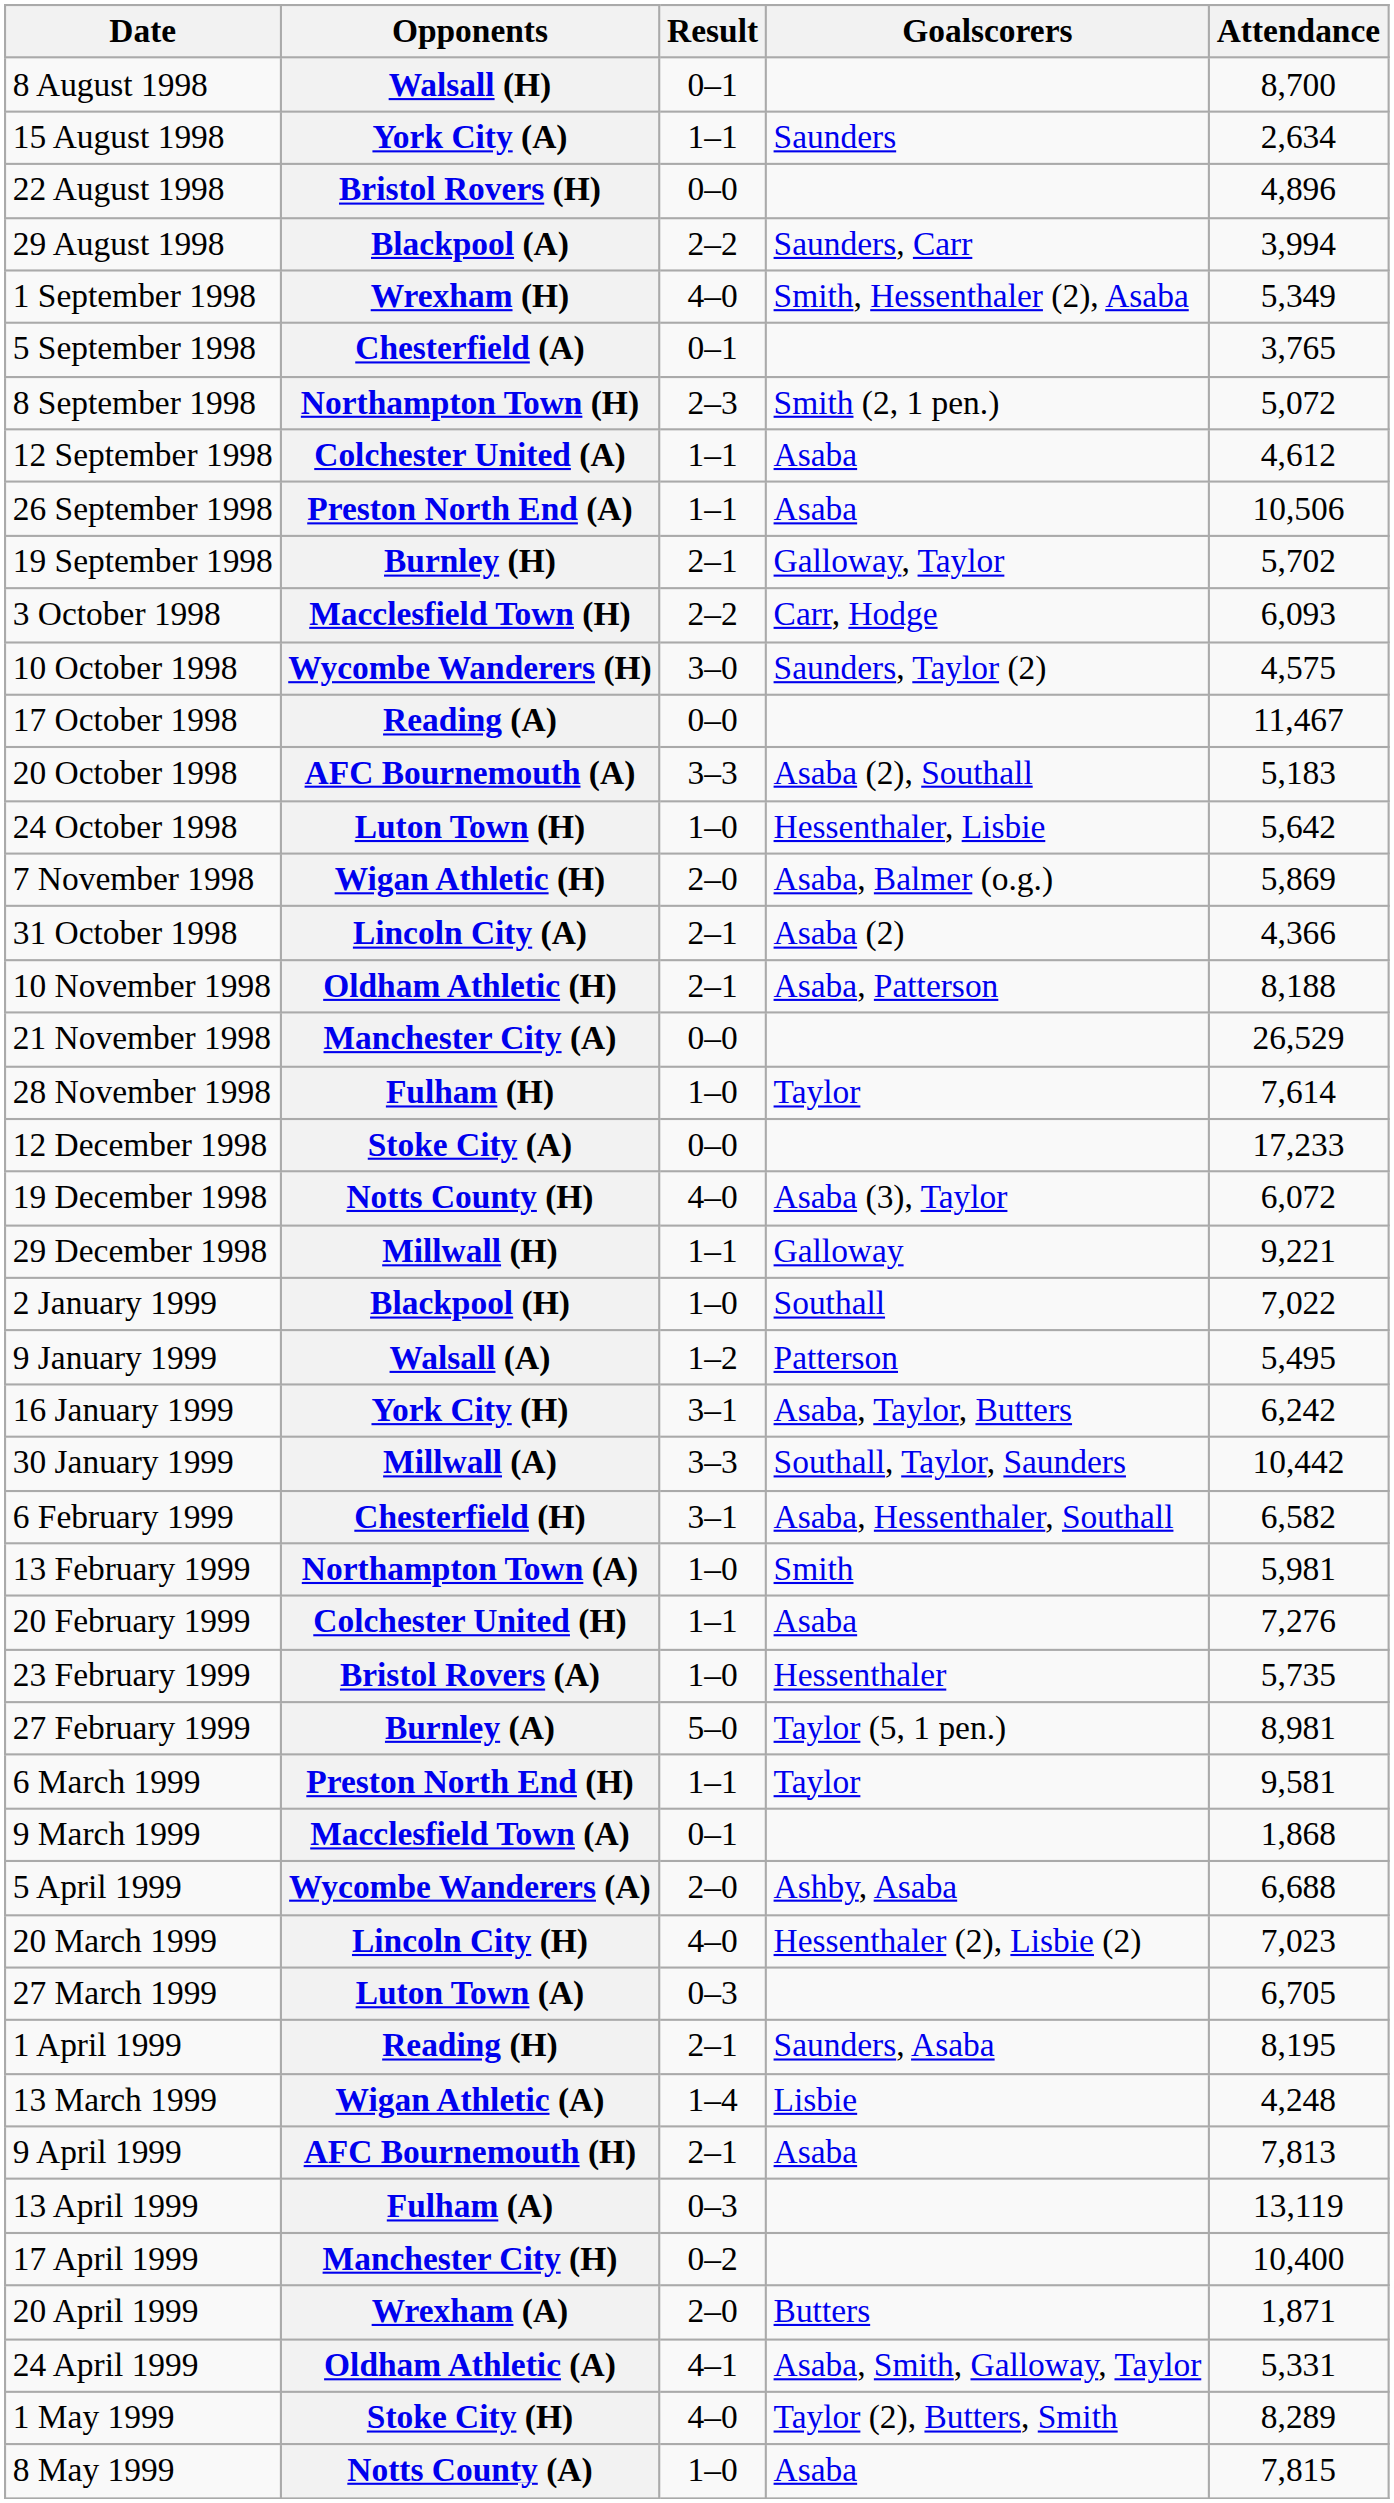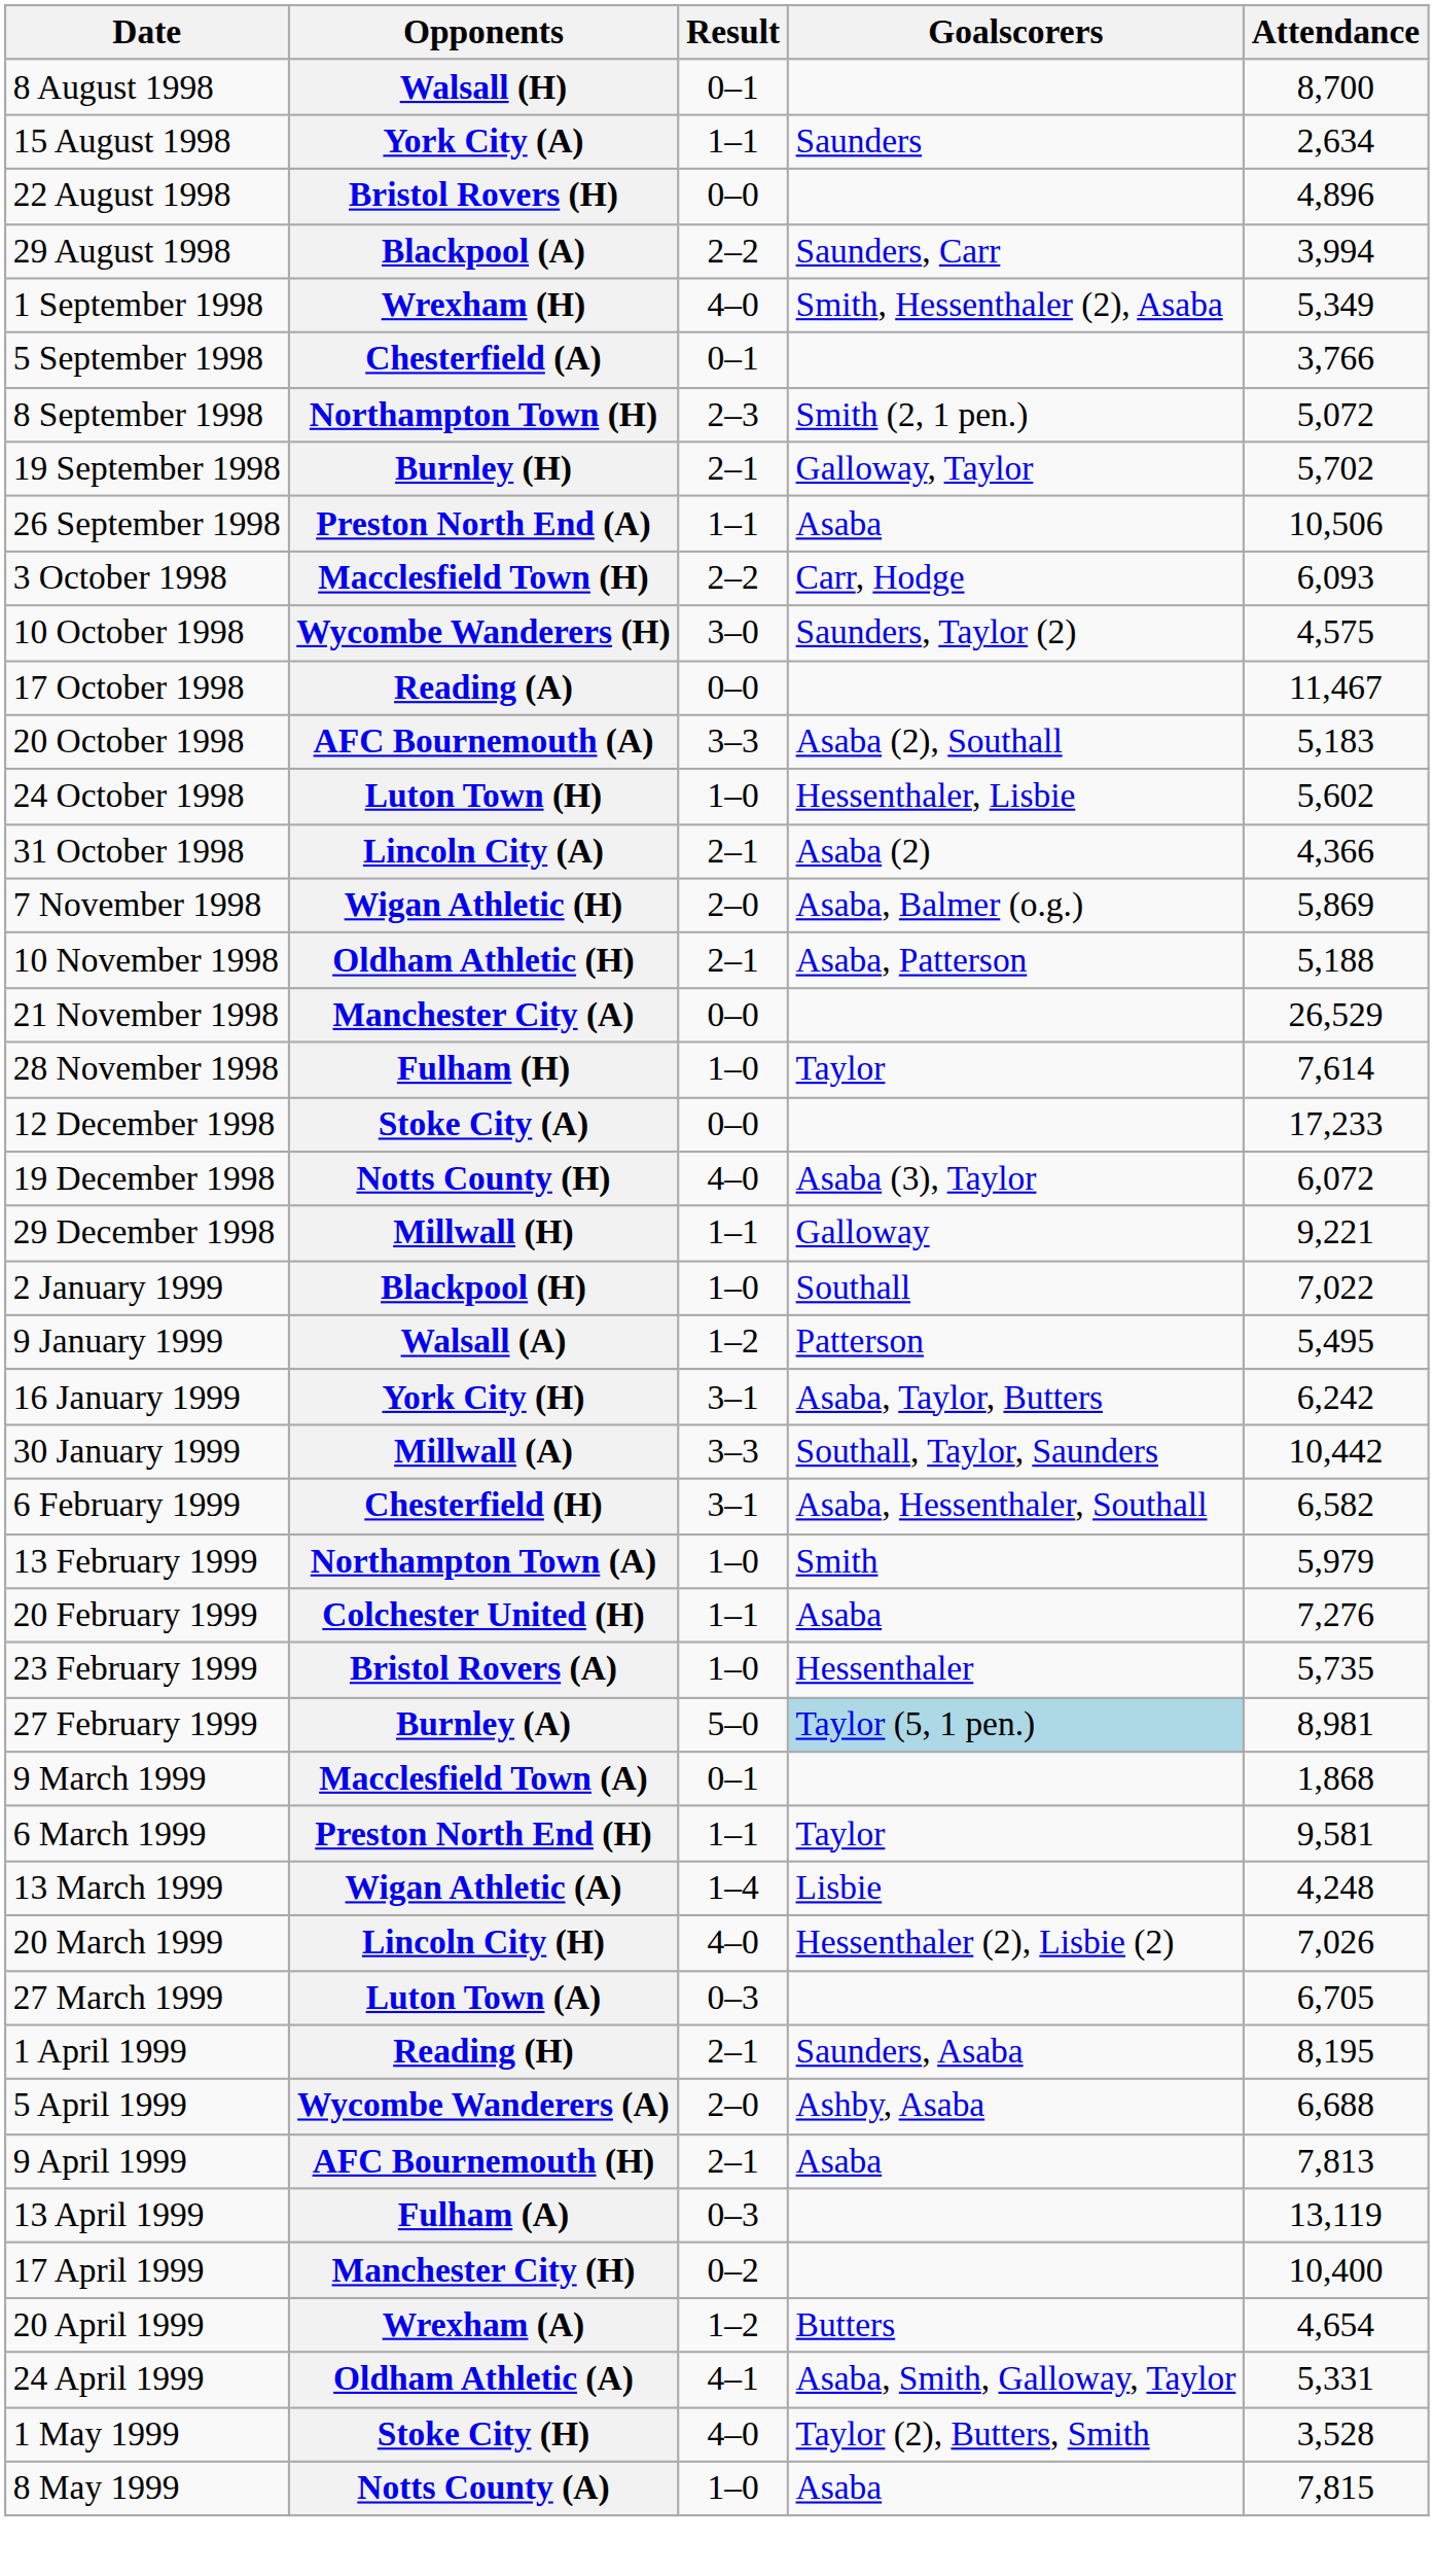 <table class="wikitable plainrowheaders sortable">
 <tr>
 <th scope=col>Date</th>
 <th scope=col>Opponents</th>
 <th scope=col>Result</th>
 <th scope=col class=unsortable>Goalscorers</th>
 <th scope=col>Attendance</th>
 </tr>
 <tr>
 <td>8 August 1998</td>
 <th scope=row><a href='#'>Walsall</a> (H)</th>
 <td align=center>0–1</td>
 <td></td>
 <td align=center>8,700</td>
 </tr>
 <tr>
 <td>15 August 1998</td>
 <th scope=row><a href='#'>York City</a> (A)</th>
 <td align=center>1–1</td>
 <td><a href='#'>Saunders</a></td>
 <td align=center>2,634</td>
 </tr>
 <tr>
 <td>22 August 1998</td>
 <th scope=row><a href='#'>Bristol Rovers</a> (H)</th>
 <td align=center>0–0</td>
 <td></td>
 <td align=center>4,896</td>
 </tr>
 <tr>
 <td>29 August 1998</td>
 <th scope=row><a href='#'>Blackpool</a> (A)</th>
 <td align=center>2–2</td>
 <td><a href='#'>Saunders</a>, <a href='#'>Carr</a></td>
 <td align=center>3,994</td>
 </tr>
 <tr>
 <td>1 September 1998</td>
 <th scope=row><a href='#'>Wrexham</a> (H)</th>
 <td align=center>4–0</td>
 <td><a href='#'>Smith</a>, <a href='#'>Hessenthaler</a> (2), <a href='#'>Asaba</a></td>
 <td align=center>5,349</td>
 </tr>
 <tr>
 <td>5 September 1998</td>
 <th scope=row><a href='#'>Chesterfield</a> (A)</th>
 <td align=center>0–1</td>
 <td></td>
-<td align=center>3,765</td>
+<td align=center>3,766</td>
 </tr>
 <tr>
 <td>8 September 1998</td>
 <th scope=row><a href='#'>Northampton Town</a> (H)</th>
 <td align=center>2–3</td>
 <td><a href='#'>Smith</a> (2, 1 pen.)</td>
 <td align=center>5,072</td>
 </tr>
 <tr>
-<td>12 September 1998</td>
-<th scope=row><a href='#'>Colchester United</a> (A)</th>
-<td align=center>1–1</td>
-<td><a href='#'>Asaba</a></td>
-<td align=center>4,612</td>
+<td>19 September 1998</td>
+<th scope=row><a href='#'>Burnley</a> (H)</th>
+<td align=center>2–1</td>
+<td><a href='#'>Galloway</a>, <a href='#'>Taylor</a></td>
+<td align=center>5,702</td>
 </tr>
 <tr>
 <td>26 September 1998</td>
 <th scope=row><a href='#'>Preston North End</a> (A)</th>
 <td align=center>1–1</td>
 <td><a href='#'>Asaba</a></td>
 <td align=center>10,506</td>
-</tr>
-<tr>
-<td>19 September 1998</td>
-<th scope=row><a href='#'>Burnley</a> (H)</th>
-<td align=center>2–1</td>
-<td><a href='#'>Galloway</a>, <a href='#'>Taylor</a></td>
-<td align=center>5,702</td>
 </tr>
 <tr>
 <td>3 October 1998</td>
 <th scope=row><a href='#'>Macclesfield Town</a> (H)</th>
 <td align=center>2–2</td>
 <td><a href='#'>Carr</a>, <a href='#'>Hodge</a></td>
 <td align=center>6,093</td>
 </tr>
 <tr>
 <td>10 October 1998</td>
 <th scope=row><a href='#'>Wycombe Wanderers</a> (H)</th>
 <td align=center>3–0</td>
 <td><a href='#'>Saunders</a>, <a href='#'>Taylor</a> (2)</td>
 <td align=center>4,575</td>
 </tr>
 <tr>
 <td>17 October 1998</td>
 <th scope=row><a href='#'>Reading</a> (A)</th>
 <td align=center>0–0</td>
 <td></td>
 <td align=center>11,467</td>
 </tr>
 <tr>
 <td>20 October 1998</td>
 <th scope=row><a href='#'>AFC Bournemouth</a> (A)</th>
 <td align=center>3–3</td>
 <td><a href='#'>Asaba</a> (2), <a href='#'>Southall</a></td>
 <td align=center>5,183</td>
 </tr>
 <tr>
 <td>24 October 1998</td>
 <th scope=row><a href='#'>Luton Town</a> (H)</th>
 <td align=center>1–0</td>
 <td><a href='#'>Hessenthaler</a>, <a href='#'>Lisbie</a></td>
-<td align=center>5,642</td>
+<td align=center>5,602</td>
+</tr>
+<tr>
+<td>31 October 1998</td>
+<th scope=row><a href='#'>Lincoln City</a> (A)</th>
+<td align=center>2–1</td>
+<td><a href='#'>Asaba</a> (2)</td>
+<td align=center>4,366</td>
 </tr>
 <tr>
 <td>7 November 1998</td>
 <th scope=row><a href='#'>Wigan Athletic</a> (H)</th>
 <td align=center>2–0</td>
 <td><a href='#'>Asaba</a>, <a href='#'>Balmer</a> (o.g.)</td>
 <td align=center>5,869</td>
 </tr>
 <tr>
-<td>31 October 1998</td>
-<th scope=row><a href='#'>Lincoln City</a> (A)</th>
-<td align=center>2–1</td>
-<td><a href='#'>Asaba</a> (2)</td>
-<td align=center>4,366</td>
-</tr>
-<tr>
 <td>10 November 1998</td>
 <th scope=row><a href='#'>Oldham Athletic</a> (H)</th>
 <td align=center>2–1</td>
 <td><a href='#'>Asaba</a>, <a href='#'>Patterson</a></td>
-<td align=center>8,188</td>
+<td align=center>5,188</td>
 </tr>
 <tr>
 <td>21 November 1998</td>
 <th scope=row><a href='#'>Manchester City</a> (A)</th>
 <td align=center>0–0</td>
 <td></td>
 <td align=center>26,529</td>
 </tr>
 <tr>
 <td>28 November 1998</td>
 <th scope=row><a href='#'>Fulham</a> (H)</th>
 <td align=center>1–0</td>
 <td><a href='#'>Taylor</a></td>
 <td align=center>7,614</td>
 </tr>
 <tr>
 <td>12 December 1998</td>
 <th scope=row><a href='#'>Stoke City</a> (A)</th>
 <td align=center>0–0</td>
 <td></td>
 <td align=center>17,233</td>
 </tr>
 <tr>
 <td>19 December 1998</td>
 <th scope=row><a href='#'>Notts County</a> (H)</th>
 <td align=center>4–0</td>
 <td><a href='#'>Asaba</a> (3), <a href='#'>Taylor</a></td>
 <td align=center>6,072</td>
 </tr>
 <tr>
 <td>29 December 1998</td>
 <th scope=row><a href='#'>Millwall</a> (H)</th>
 <td align=center>1–1</td>
 <td><a href='#'>Galloway</a></td>
 <td align=center>9,221</td>
 </tr>
 <tr>
 <td>2 January 1999</td>
 <th scope=row><a href='#'>Blackpool</a> (H)</th>
 <td align=center>1–0</td>
 <td><a href='#'>Southall</a></td>
 <td align=center>7,022</td>
 </tr>
 <tr>
 <td>9 January 1999</td>
 <th scope=row><a href='#'>Walsall</a> (A)</th>
 <td align=center>1–2</td>
 <td><a href='#'>Patterson</a></td>
 <td align=center>5,495</td>
 </tr>
 <tr>
 <td>16 January 1999</td>
 <th scope=row><a href='#'>York City</a> (H)</th>
 <td align=center>3–1</td>
 <td><a href='#'>Asaba</a>, <a href='#'>Taylor</a>, <a href='#'>Butters</a></td>
 <td align=center>6,242</td>
 </tr>
 <tr>
 <td>30 January 1999</td>
 <th scope=row><a href='#'>Millwall</a> (A)</th>
 <td align=center>3–3</td>
 <td><a href='#'>Southall</a>, <a href='#'>Taylor</a>, <a href='#'>Saunders</a></td>
 <td align=center>10,442</td>
 </tr>
 <tr>
 <td>6 February 1999</td>
 <th scope=row><a href='#'>Chesterfield</a> (H)</th>
 <td align=center>3–1</td>
 <td><a href='#'>Asaba</a>, <a href='#'>Hessenthaler</a>, <a href='#'>Southall</a></td>
 <td align=center>6,582</td>
 </tr>
 <tr>
 <td>13 February 1999</td>
 <th scope=row><a href='#'>Northampton Town</a> (A)</th>
 <td align=center>1–0</td>
 <td><a href='#'>Smith</a></td>
-<td align=center>5,981</td>
+<td align=center>5,979</td>
 </tr>
 <tr>
 <td>20 February 1999</td>
 <th scope=row><a href='#'>Colchester United</a> (H)</th>
 <td align=center>1–1</td>
 <td><a href='#'>Asaba</a></td>
 <td align=center>7,276</td>
 </tr>
 <tr>
 <td>23 February 1999</td>
 <th scope=row><a href='#'>Bristol Rovers</a> (A)</th>
 <td align=center>1–0</td>
 <td><a href='#'>Hessenthaler</a></td>
 <td align=center>5,735</td>
 </tr>
 <tr>
 <td>27 February 1999</td>
 <th scope=row><a href='#'>Burnley</a> (A)</th>
 <td align=center>5–0</td>
-<td><a href='#'>Taylor</a> (5, 1 pen.)</td>
+<td style="background: lightblue;"><a href='#'>Taylor</a> (5, 1 pen.)</td>
 <td align=center>8,981</td>
+</tr>
+<tr>
+<td>9 March 1999</td>
+<th scope=row><a href='#'>Macclesfield Town</a> (A)</th>
+<td align=center>0–1</td>
+<td></td>
+<td align=center>1,868</td>
 </tr>
 <tr>
 <td>6 March 1999</td>
 <th scope=row><a href='#'>Preston North End</a> (H)</th>
 <td align=center>1–1</td>
 <td><a href='#'>Taylor</a></td>
 <td align=center>9,581</td>
 </tr>
 <tr>
-<td>9 March 1999</td>
-<th scope=row><a href='#'>Macclesfield Town</a> (A)</th>
-<td align=center>0–1</td>
-<td></td>
-<td align=center>1,868</td>
-</tr>
-<tr>
-<td>5 April 1999</td>
-<th scope=row><a href='#'>Wycombe Wanderers</a> (A)</th>
-<td align=center>2–0</td>
-<td><a href='#'>Ashby</a>, <a href='#'>Asaba</a></td>
-<td align=center>6,688</td>
+<td>13 March 1999</td>
+<th scope=row><a href='#'>Wigan Athletic</a> (A)</th>
+<td align=center>1–4</td>
+<td><a href='#'>Lisbie</a></td>
+<td align=center>4,248</td>
 </tr>
 <tr>
 <td>20 March 1999</td>
 <th scope=row><a href='#'>Lincoln City</a> (H)</th>
 <td align=center>4–0</td>
 <td><a href='#'>Hessenthaler</a> (2), <a href='#'>Lisbie</a> (2)</td>
-<td align=center>7,023</td>
+<td align=center>7,026</td>
 </tr>
 <tr>
 <td>27 March 1999</td>
 <th scope=row><a href='#'>Luton Town</a> (A)</th>
 <td align=center>0–3</td>
 <td></td>
 <td align=center>6,705</td>
 </tr>
 <tr>
 <td>1 April 1999</td>
 <th scope=row><a href='#'>Reading</a> (H)</th>
 <td align=center>2–1</td>
 <td><a href='#'>Saunders</a>, <a href='#'>Asaba</a></td>
 <td align=center>8,195</td>
 </tr>
 <tr>
-<td>13 March 1999</td>
-<th scope=row><a href='#'>Wigan Athletic</a> (A)</th>
-<td align=center>1–4</td>
-<td><a href='#'>Lisbie</a></td>
-<td align=center>4,248</td>
+<td>5 April 1999</td>
+<th scope=row><a href='#'>Wycombe Wanderers</a> (A)</th>
+<td align=center>2–0</td>
+<td><a href='#'>Ashby</a>, <a href='#'>Asaba</a></td>
+<td align=center>6,688</td>
 </tr>
 <tr>
 <td>9 April 1999</td>
 <th scope=row><a href='#'>AFC Bournemouth</a> (H)</th>
 <td align=center>2–1</td>
 <td><a href='#'>Asaba</a></td>
 <td align=center>7,813</td>
 </tr>
 <tr>
 <td>13 April 1999</td>
 <th scope=row><a href='#'>Fulham</a> (A)</th>
 <td align=center>0–3</td>
 <td></td>
 <td align=center>13,119</td>
 </tr>
 <tr>
 <td>17 April 1999</td>
 <th scope=row><a href='#'>Manchester City</a> (H)</th>
 <td align=center>0–2</td>
 <td></td>
 <td align=center>10,400</td>
 </tr>
 <tr>
 <td>20 April 1999</td>
 <th scope=row><a href='#'>Wrexham</a> (A)</th>
-<td align=center>2–0</td>
+<td align=center>1–2</td>
 <td><a href='#'>Butters</a></td>
-<td align=center>1,871</td>
+<td align=center>4,654</td>
 </tr>
 <tr>
 <td>24 April 1999</td>
 <th scope=row><a href='#'>Oldham Athletic</a> (A)</th>
 <td align=center>4–1</td>
 <td><a href='#'>Asaba</a>, <a href='#'>Smith</a>, <a href='#'>Galloway</a>, <a href='#'>Taylor</a></td>
 <td align=center>5,331</td>
 </tr>
 <tr>
 <td>1 May 1999</td>
 <th scope=row><a href='#'>Stoke City</a> (H)</th>
 <td align=center>4–0</td>
 <td><a href='#'>Taylor</a> (2), <a href='#'>Butters</a>, <a href='#'>Smith</a></td>
-<td align=center>8,289</td>
+<td align=center>3,528</td>
 </tr>
 <tr>
 <td>8 May 1999</td>
 <th scope=row><a href='#'>Notts County</a> (A)</th>
 <td align=center>1–0</td>
 <td><a href='#'>Asaba</a></td>
 <td align=center>7,815</td>
 </tr>
 </table>
